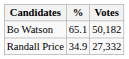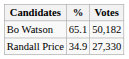 <table class="wikitable">
 <tr>
 <th>Candidates</th>
 <th>%</th>
 <th>Votes</th>
 </tr>
 <tr>
 <td>Bo Watson</td>
 <td>65.1</td>
 <td>50,182</td>
 </tr>
 <tr>
 <td>Randall Price</td>
 <td>34.9</td>
-<td>27,332</td>
+<td>27,330</td>
 </tr>
 </table>
